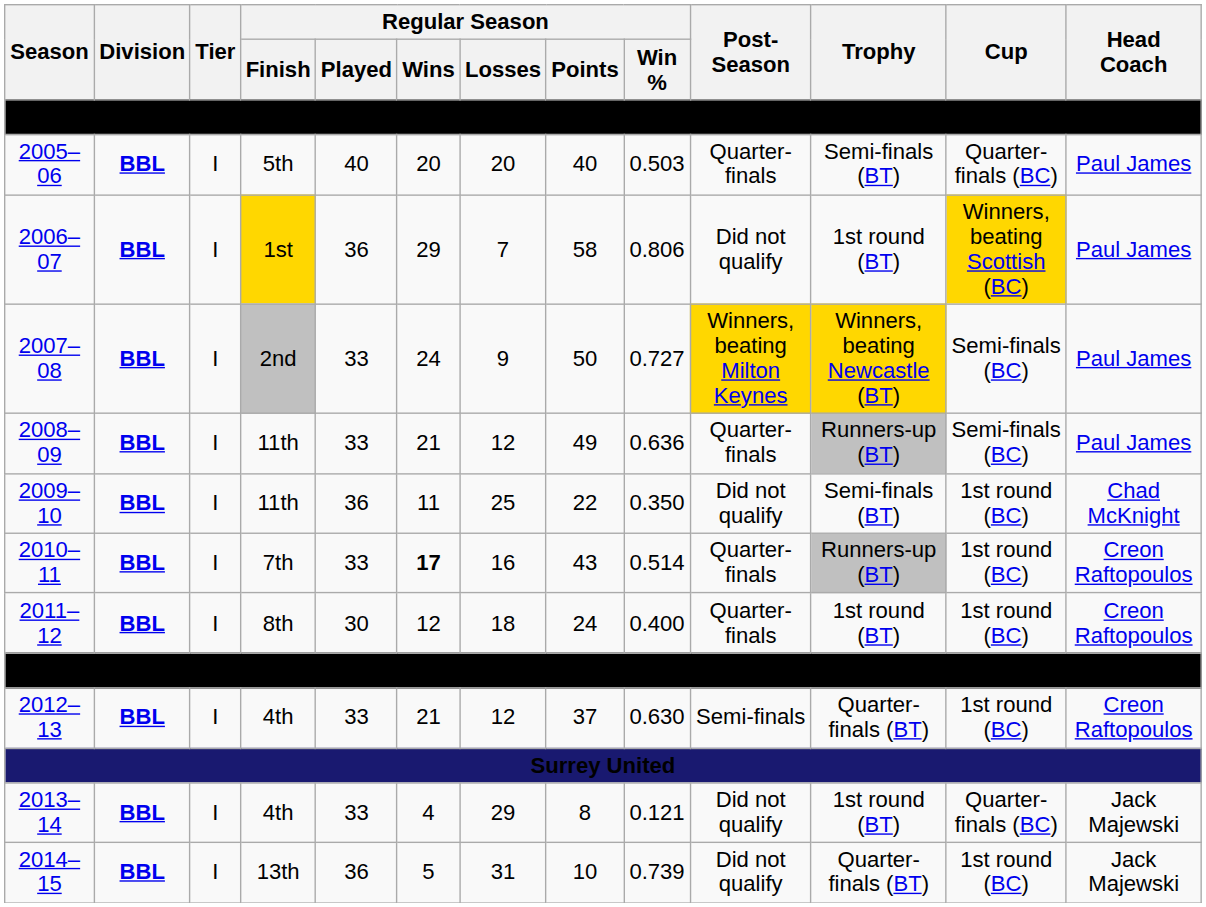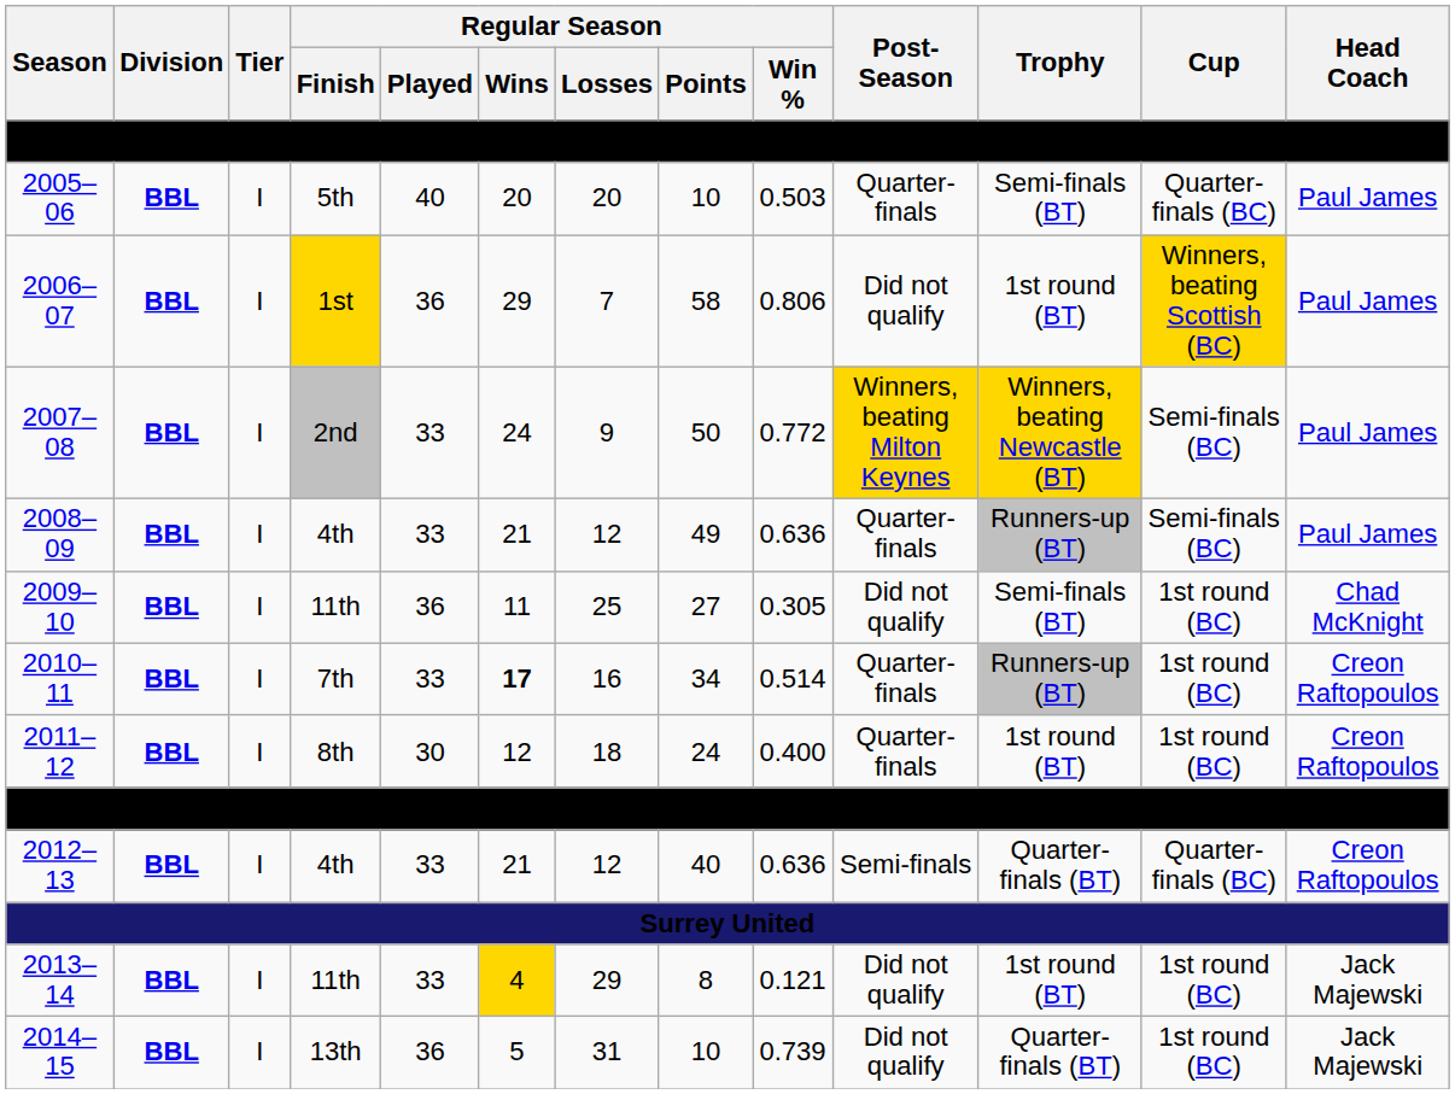 <table class="wikitable mw-collapsible mw-collapsed">
 <tr bgcolor="#efefef">
 <th rowspan="2">Season</th>
 <th rowspan="2">Division</th>
 <th rowspan="2">Tier</th>
 <th colspan="6">Regular Season</th>
 <th rowspan="2">Post-Season</th>
 <th rowspan="2">Trophy</th>
 <th rowspan="2">Cup</th>
 <th rowspan="2">Head Coach</th>
 </tr>
 <tr>
 <th>Finish</th>
 <th>Played</th>
 <th>Wins</th>
 <th>Losses</th>
 <th>Points</th>
 <th>Win %</th>
 </tr>
 <tr>
 <td colspan="13" align=center bgcolor="#000000"><span><strong>Guildford Heat</strong></span></td>
 </tr>
 <tr>
 <td style="text-align:center;"><a href='#'>2005–06</a></td>
 <td style="text-align:center;"><strong><a href='#'>BBL</a></strong></td>
 <td style="text-align:center;">I</td>
 <td style="text-align:center;">5th</td>
 <td style="text-align:center;">40</td>
 <td style="text-align:center;">20</td>
 <td style="text-align:center;">20</td>
-<td style="text-align:center;">40</td>
+<td style="text-align:center;">10</td>
 <td style="text-align:center;">0.503</td>
 <td style="text-align:center;">Quarter-finals</td>
 <td style="text-align:center;">Semi-finals (<a href='#'>BT</a>)</td>
 <td style="text-align:center;">Quarter-finals (<a href='#'>BC</a>)</td>
 <td style="text-align:center;"><a href='#'>Paul James</a></td>
 </tr>
 <tr>
 <td style="text-align:center;"><a href='#'>2006–07</a></td>
 <td style="text-align:center;"><strong><a href='#'>BBL</a></strong></td>
 <td style="text-align:center;">I</td>
 <td style="text-align:center;" bgcolor=gold>1st</td>
 <td style="text-align:center;">36</td>
 <td style="text-align:center;">29</td>
 <td style="text-align:center;">7</td>
 <td style="text-align:center;">58</td>
 <td style="text-align:center;">0.806</td>
 <td style="text-align:center;">Did not qualify</td>
 <td style="text-align:center;">1st round (<a href='#'>BT</a>)</td>
 <td style="text-align:center;" bgcolor=gold>Winners, beating <a href='#'>Scottish</a> (<a href='#'>BC</a>)</td>
 <td style="text-align:center;"><a href='#'>Paul James</a></td>
 </tr>
 <tr>
 <td style="text-align:center;"><a href='#'>2007–08</a></td>
 <td style="text-align:center;"><strong><a href='#'>BBL</a></strong></td>
 <td style="text-align:center;">I</td>
 <td style="text-align:center;" bgcolor=silver>2nd</td>
 <td style="text-align:center;">33</td>
 <td style="text-align:center;">24</td>
 <td style="text-align:center;">9</td>
 <td style="text-align:center;">50</td>
-<td style="text-align:center;">0.727</td>
+<td style="text-align:center;">0.772</td>
 <td style="text-align:center;" bgcolor=gold>Winners, beating <a href='#'>Milton Keynes</a></td>
 <td style="text-align:center;" bgcolor=gold>Winners, beating <a href='#'>Newcastle</a> (<a href='#'>BT</a>)</td>
 <td style="text-align:center;">Semi-finals (<a href='#'>BC</a>)</td>
 <td style="text-align:center;"><a href='#'>Paul James</a></td>
 </tr>
 <tr>
 <td style="text-align:center;"><a href='#'>2008–09</a></td>
 <td style="text-align:center;"><strong><a href='#'>BBL</a></strong></td>
 <td style="text-align:center;">I</td>
-<td style="text-align:center;">11th</td>
+<td style="text-align:center;">4th</td>
 <td style="text-align:center;">33</td>
 <td style="text-align:center;">21</td>
 <td style="text-align:center;">12</td>
 <td style="text-align:center;">49</td>
 <td style="text-align:center;">0.636</td>
 <td style="text-align:center;">Quarter-finals</td>
 <td style="text-align:center;" bgcolor=silver>Runners-up (<a href='#'>BT</a>)</td>
 <td style="text-align:center;">Semi-finals (<a href='#'>BC</a>)</td>
 <td style="text-align:center;"><a href='#'>Paul James</a></td>
 </tr>
 <tr>
 <td style="text-align:center;"><a href='#'>2009–10</a></td>
 <td style="text-align:center;"><strong><a href='#'>BBL</a></strong></td>
 <td style="text-align:center;">I</td>
 <td style="text-align:center;">11th</td>
 <td style="text-align:center;">36</td>
 <td style="text-align:center;">11</td>
 <td style="text-align:center;">25</td>
-<td style="text-align:center;">22</td>
-<td style="text-align:center;">0.350</td>
+<td style="text-align:center;">27</td>
+<td style="text-align:center;">0.305</td>
 <td style="text-align:center;">Did not qualify</td>
 <td style="text-align:center;">Semi-finals (<a href='#'>BT</a>)</td>
 <td style="text-align:center;">1st round (<a href='#'>BC</a>)</td>
 <td style="text-align:center;"><a href='#'>Chad McKnight</a></td>
 </tr>
 <tr>
 <td style="text-align:center;"><a href='#'>2010–11</a></td>
 <td style="text-align:center;"><strong><a href='#'>BBL</a></strong></td>
 <td style="text-align:center;">I</td>
 <td style="text-align:center;">7th</td>
 <td style="text-align:center;">33</td>
 <td style="text-align:center;"><strong>17</strong></td>
 <td style="text-align:center;">16</td>
-<td style="text-align:center;">43</td>
+<td style="text-align:center;">34</td>
 <td style="text-align:center;">0.514</td>
 <td style="text-align:center;">Quarter-finals</td>
 <td style="text-align:center;" bgcolor=silver>Runners-up (<a href='#'>BT</a>)</td>
 <td style="text-align:center;">1st round (<a href='#'>BC</a>)</td>
 <td style="text-align:center;"><a href='#'>Creon Raftopoulos</a></td>
 </tr>
 <tr>
 <td style="text-align:center;"><a href='#'>2011–12</a></td>
 <td style="text-align:center;"><strong><a href='#'>BBL</a></strong></td>
 <td style="text-align:center;">I</td>
 <td style="text-align:center;">8th</td>
 <td style="text-align:center;">30</td>
 <td style="text-align:center;">12</td>
 <td style="text-align:center;">18</td>
 <td style="text-align:center;">24</td>
 <td style="text-align:center;">0.400</td>
 <td style="text-align:center;">Quarter-finals</td>
 <td style="text-align:center;">1st round (<a href='#'>BT</a>)</td>
 <td style="text-align:center;">1st round (<a href='#'>BC</a>)</td>
 <td style="text-align:center;"><a href='#'>Creon Raftopoulos</a></td>
 </tr>
 <tr>
 <td colspan="13" align=center bgcolor="#000000"><span><strong>Surrey Heat</strong></span></td>
 </tr>
 <tr>
 <td style="text-align:center;"><a href='#'>2012–13</a></td>
 <td style="text-align:center;"><strong><a href='#'>BBL</a></strong></td>
 <td style="text-align:center;">I</td>
 <td style="text-align:center;">4th</td>
 <td style="text-align:center;">33</td>
 <td style="text-align:center;">21</td>
 <td style="text-align:center;">12</td>
-<td style="text-align:center;">37</td>
-<td style="text-align:center;">0.630</td>
+<td style="text-align:center;">40</td>
+<td style="text-align:center;">0.636</td>
 <td style="text-align:center;">Semi-finals</td>
 <td style="text-align:center;">Quarter-finals (<a href='#'>BT</a>)</td>
-<td style="text-align:center;">1st round (<a href='#'>BC</a>)</td>
+<td style="text-align:center;">Quarter-finals (<a href='#'>BC</a>)</td>
 <td style="text-align:center;"><a href='#'>Creon Raftopoulos</a></td>
 </tr>
 <tr>
 <td colspan="13" align=center bgcolor="#191970"><span><strong>Surrey United</strong></span></td>
 </tr>
 <tr>
 <td style="text-align:center;"><a href='#'>2013–14</a></td>
 <td style="text-align:center;"><strong><a href='#'>BBL</a></strong></td>
 <td style="text-align:center;">I</td>
-<td style="text-align:center;">4th</td>
+<td style="text-align:center;">11th</td>
 <td style="text-align:center;">33</td>
-<td style="text-align:center;">4</td>
+<td style="background: gold; text-align:center;">4</td>
 <td style="text-align:center;">29</td>
 <td style="text-align:center;">8</td>
 <td style="text-align:center;">0.121</td>
 <td style="text-align:center;">Did not qualify</td>
 <td style="text-align:center;">1st round (<a href='#'>BT</a>)</td>
-<td style="text-align:center;">Quarter-finals (<a href='#'>BC</a>)</td>
+<td style="text-align:center;">1st round (<a href='#'>BC</a>)</td>
 <td style="text-align:center;">Jack Majewski</td>
 </tr>
 <tr>
 <td style="text-align:center;"><a href='#'>2014–15</a></td>
 <td style="text-align:center;"><strong><a href='#'>BBL</a></strong></td>
 <td style="text-align:center;">I</td>
 <td style="text-align:center;">13th</td>
 <td style="text-align:center;">36</td>
 <td style="text-align:center;">5</td>
 <td style="text-align:center;">31</td>
 <td style="text-align:center;">10</td>
 <td style="text-align:center;">0.739</td>
 <td style="text-align:center;">Did not qualify</td>
 <td style="text-align:center;">Quarter-finals (<a href='#'>BT</a>)</td>
 <td style="text-align:center;">1st round (<a href='#'>BC</a>)</td>
 <td style="text-align:center;">Jack Majewski</td>
 </tr>
 </table>
